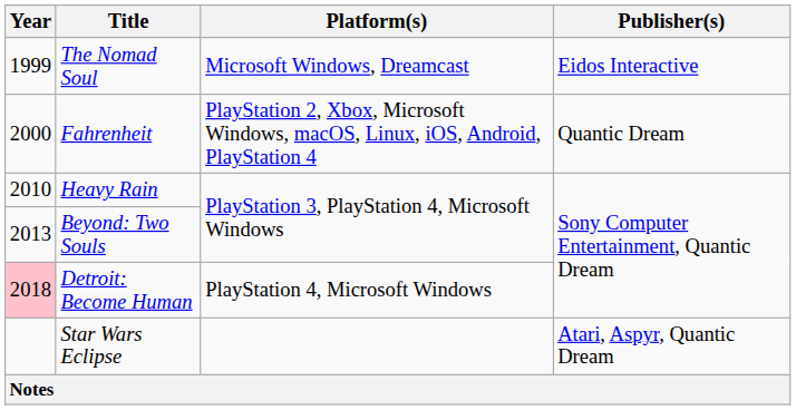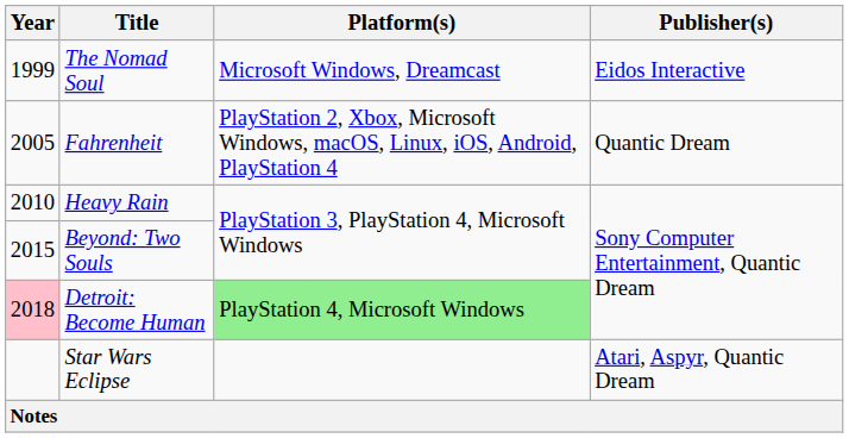 <table class="wikitable unsortable">
 <tr>
 <th>Year</th>
 <th>Title</th>
 <th>Platform(s)</th>
 <th>Publisher(s)</th>
 </tr>
 <tr>
 <td>1999</td>
 <td><em><a href='#'>The Nomad Soul</a></em></td>
 <td><a href='#'>Microsoft Windows</a>, <a href='#'>Dreamcast</a></td>
 <td><a href='#'>Eidos Interactive</a></td>
 </tr>
 <tr>
-<td>2000</td>
+<td>2005</td>
 <td><em><a href='#'>Fahrenheit</a></em></td>
 <td><a href='#'>PlayStation 2</a>, <a href='#'>Xbox</a>, Microsoft Windows, <a href='#'>macOS</a>, <a href='#'>Linux</a>, <a href='#'>iOS</a>, <a href='#'>Android</a>, <a href='#'>PlayStation 4</a></td>
 <td>Quantic Dream</td>
 </tr>
 <tr>
 <td>2010</td>
 <td><em><a href='#'>Heavy Rain</a></em></td>
 <td rowspan="2"><a href='#'>PlayStation 3</a>, PlayStation 4, Microsoft Windows</td>
 <td rowspan="3"><a href='#'>Sony Computer Entertainment</a>, Quantic Dream</td>
 </tr>
 <tr>
-<td>2013</td>
+<td>2015</td>
 <td><em><a href='#'>Beyond: Two Souls</a></em></td>
 </tr>
 <tr>
 <td style="background: pink;">2018</td>
 <td><em><a href='#'>Detroit: Become Human</a></em></td>
-<td>PlayStation 4, Microsoft Windows</td>
+<td style="background: lightgreen;">PlayStation 4, Microsoft Windows</td>
 </tr>
 <tr>
 <td></td>
 <td><em>Star Wars Eclipse</em></td>
 <td></td>
 <td><a href='#'>Atari</a>, <a href='#'>Aspyr</a>, Quantic Dream</td>
 </tr>
 <tr>
 <td colspan="4" style="font-size:90%; background: #F2F2F2"><strong>Notes</strong> </td>
 </tr>
 </table>
